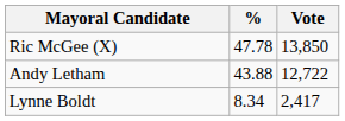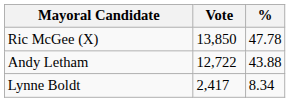 <table class="wikitable">
 <tr>
 <th bgcolor="#DDDDFF" width="200px">Mayoral Candidate </th>
+<th bgcolor="#DDDDFF" width="50px">Vote</th>
 <th bgcolor="#DDDDFF" width="30px">%</th>
-<th bgcolor="#DDDDFF" width="50px">Vote</th>
 </tr>
 <tr>
 <td>Ric McGee (X)</td>
+<td>13,850</td>
 <td>47.78</td>
-<td>13,850</td>
 </tr>
 <tr>
 <td>Andy Letham</td>
+<td>12,722</td>
 <td>43.88</td>
-<td>12,722</td>
 </tr>
 <tr>
 <td>Lynne Boldt</td>
+<td>2,417</td>
 <td>8.34</td>
-<td>2,417</td>
 </tr>
 </table>
